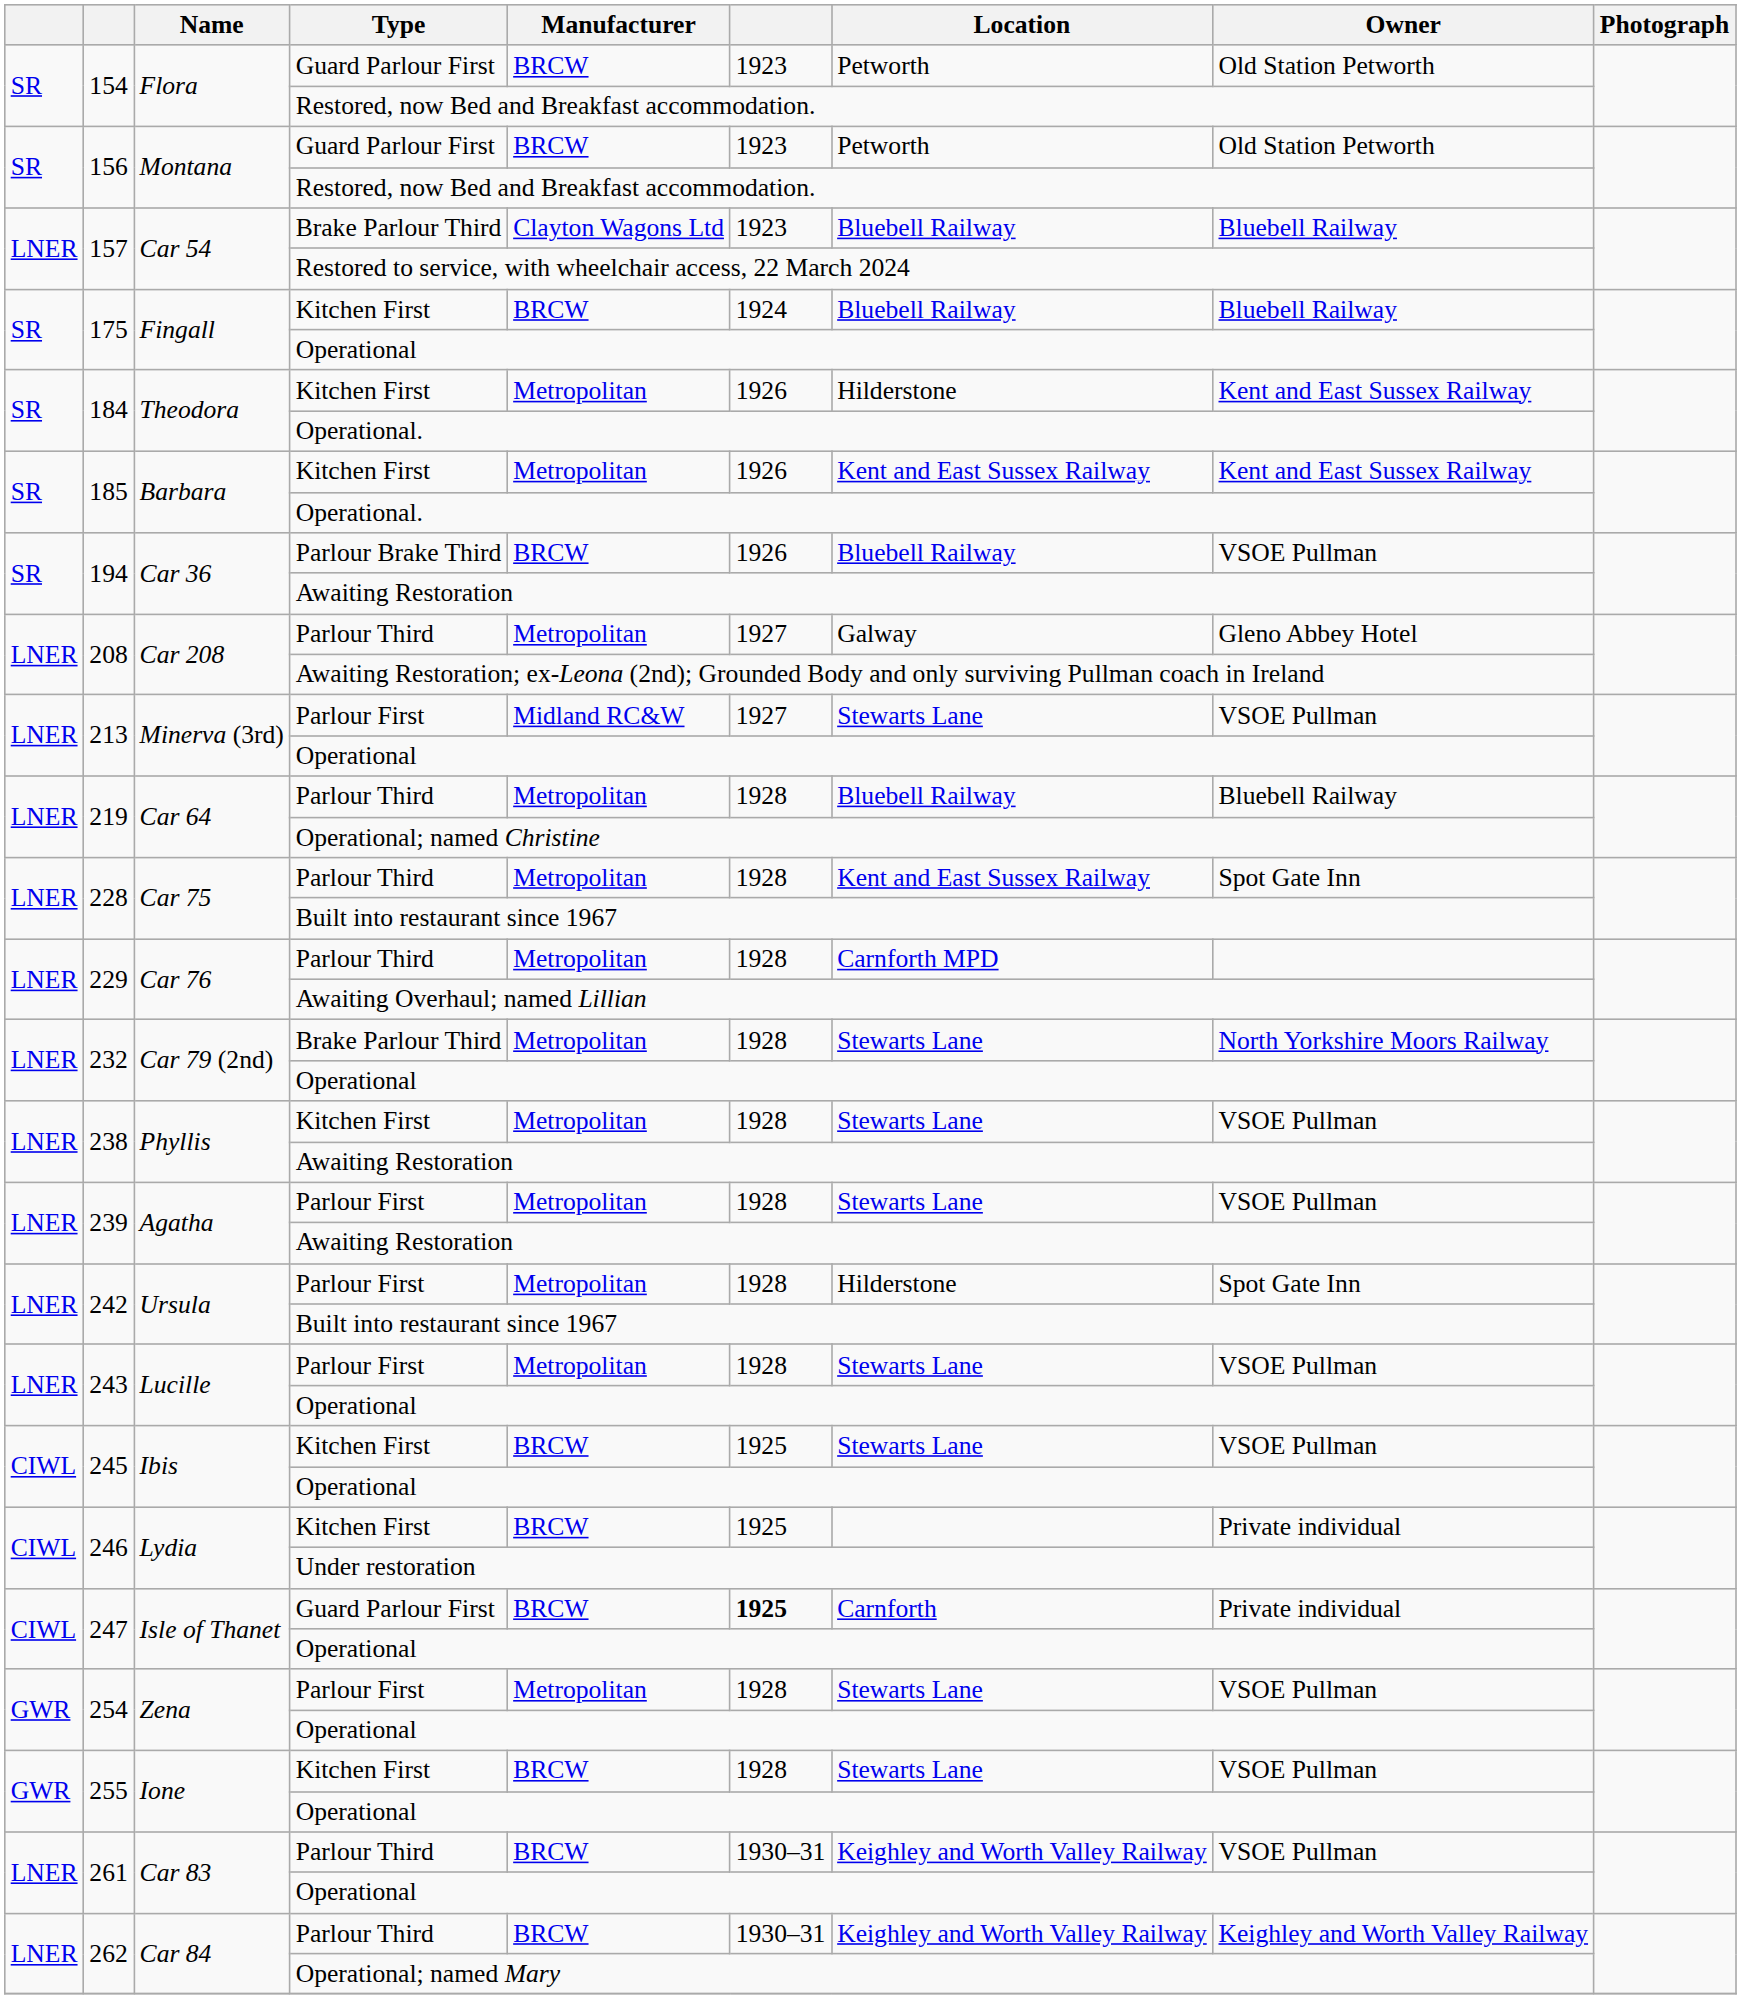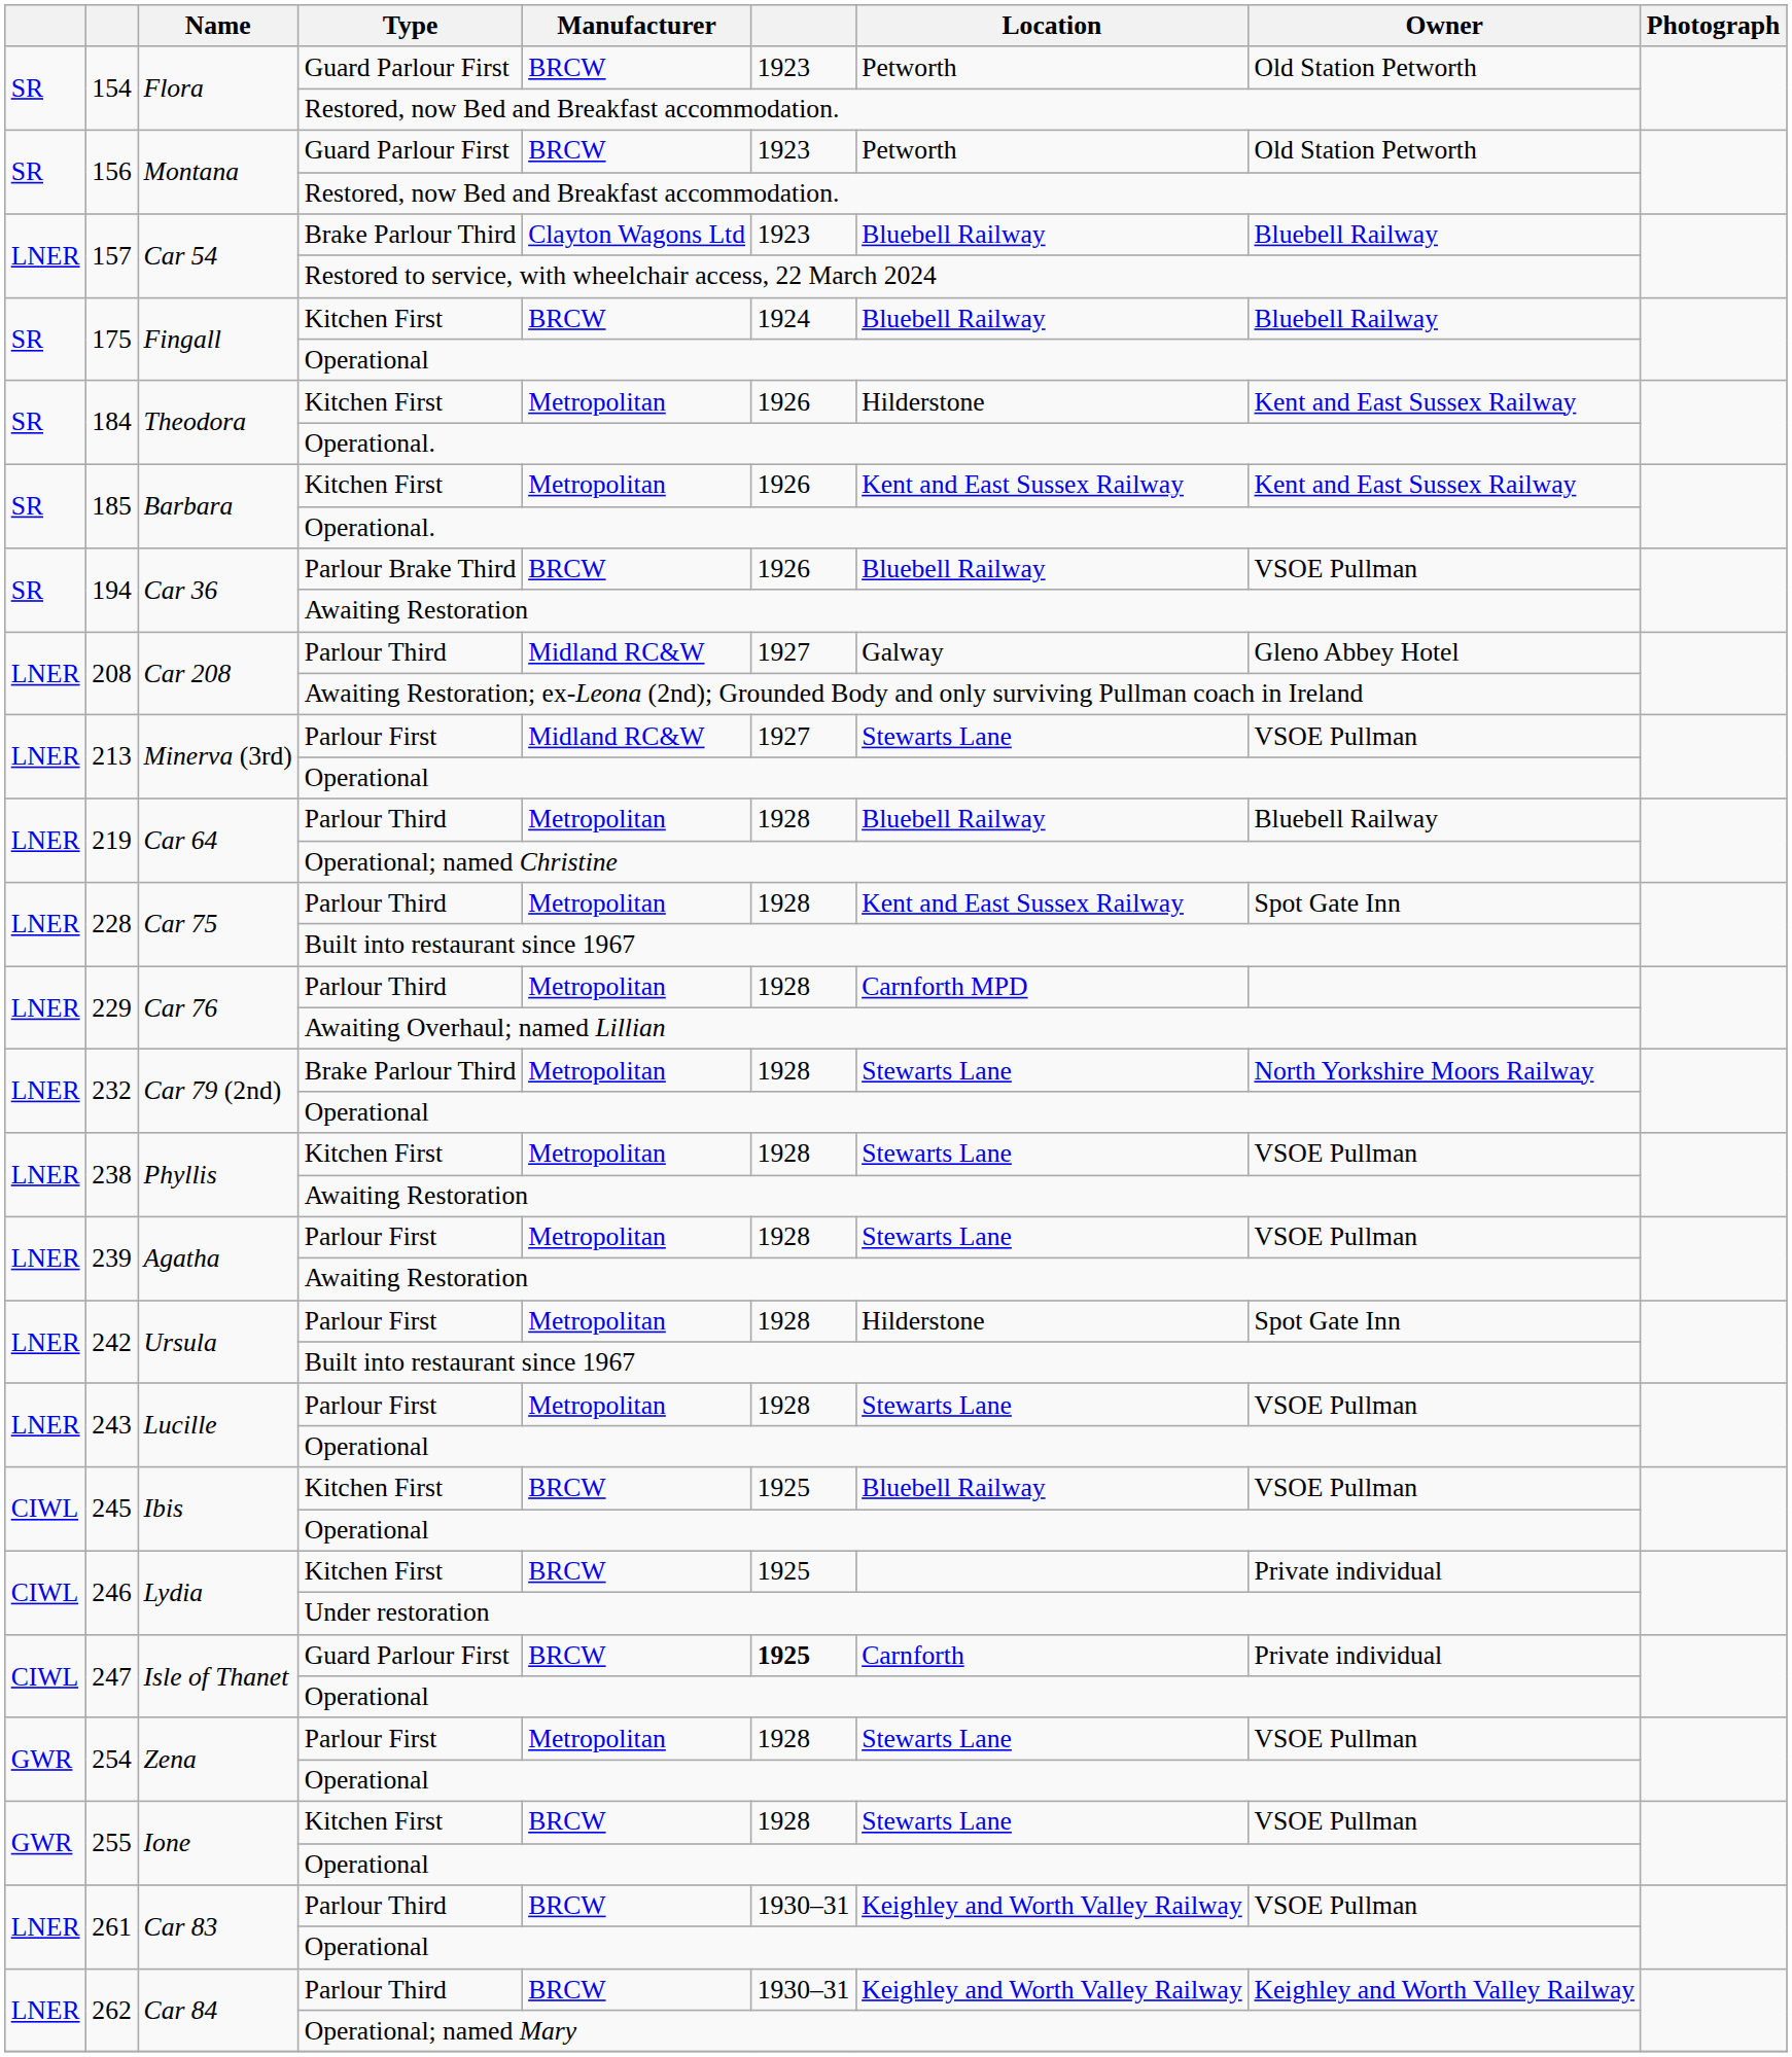 <table class="wikitable sortable">
 <tr>
 <th></th>
 <th></th>
 <th>Name</th>
 <th>Type</th>
 <th>Manufacturer</th>
 <th></th>
 <th>Location</th>
 <th>Owner</th>
 <th class="unsortable">Photograph</th>
 </tr>
 <tr>
 <td rowspan="2"><a href='#'>SR</a></td>
 <td rowspan="2">154</td>
 <td rowspan="2"><em>Flora</em></td>
 <td>Guard Parlour First</td>
 <td><a href='#'>BRCW</a></td>
 <td>1923</td>
 <td>Petworth</td>
 <td>Old Station Petworth</td>
 <td rowspan="2"></td>
 </tr>
 <tr>
 <td colspan="5">Restored, now Bed and Breakfast accommodation.</td>
 </tr>
 <tr>
 <td rowspan="2"><a href='#'>SR</a></td>
 <td rowspan="2">156</td>
 <td rowspan="2"><em>Montana</em></td>
 <td>Guard Parlour First</td>
 <td><a href='#'>BRCW</a></td>
 <td>1923</td>
 <td>Petworth</td>
 <td>Old Station Petworth</td>
 <td rowspan="2"></td>
 </tr>
 <tr>
 <td colspan="5">Restored, now Bed and Breakfast accommodation.</td>
 </tr>
 <tr>
 <td rowspan="2"><a href='#'>LNER</a></td>
 <td rowspan="2">157</td>
 <td rowspan="2"><em>Car 54</em></td>
 <td>Brake Parlour Third</td>
 <td><a href='#'>Clayton Wagons Ltd</a></td>
 <td>1923</td>
 <td><a href='#'>Bluebell Railway</a></td>
 <td><a href='#'>Bluebell Railway</a></td>
 <td rowspan="2"></td>
 </tr>
 <tr>
 <td colspan="5">Restored to service, with wheelchair access, 22 March 2024</td>
 </tr>
 <tr>
 <td rowspan="2"><a href='#'>SR</a></td>
 <td rowspan="2">175</td>
 <td rowspan="2"><em>Fingall</em></td>
 <td>Kitchen First</td>
 <td><a href='#'>BRCW</a></td>
 <td>1924</td>
 <td><a href='#'>Bluebell Railway</a></td>
 <td><a href='#'>Bluebell Railway</a></td>
 <td rowspan="2"></td>
 </tr>
 <tr>
 <td colspan="5">Operational</td>
 </tr>
 <tr>
 <td rowspan="2"><a href='#'>SR</a></td>
 <td rowspan="2">184</td>
 <td rowspan="2"><em>Theodora</em></td>
 <td>Kitchen First</td>
 <td><a href='#'>Metropolitan</a></td>
 <td>1926</td>
 <td>Hilderstone</td>
 <td><a href='#'>Kent and East Sussex Railway</a></td>
 <td rowspan="2"></td>
 </tr>
 <tr>
 <td colspan="5">Operational.</td>
 </tr>
 <tr>
 <td rowspan="2"><a href='#'>SR</a></td>
 <td rowspan="2">185</td>
 <td rowspan="2"><em>Barbara</em></td>
 <td>Kitchen First</td>
 <td><a href='#'>Metropolitan</a></td>
 <td>1926</td>
 <td><a href='#'>Kent and East Sussex Railway</a></td>
 <td><a href='#'>Kent and East Sussex Railway</a></td>
 <td rowspan="2"></td>
 </tr>
 <tr>
 <td colspan="5">Operational.</td>
 </tr>
 <tr>
 <td rowspan="2"><a href='#'>SR</a></td>
 <td rowspan="2">194</td>
 <td rowspan="2"><em>Car 36</em></td>
 <td>Parlour Brake Third</td>
 <td><a href='#'>BRCW</a></td>
 <td>1926</td>
 <td><a href='#'>Bluebell Railway</a></td>
 <td>VSOE Pullman</td>
 <td rowspan="2"></td>
 </tr>
 <tr>
 <td colspan="5">Awaiting Restoration</td>
 </tr>
 <tr>
 <td rowspan="2"><a href='#'>LNER</a></td>
 <td rowspan="2">208</td>
 <td rowspan="2"><em>Car 208</em></td>
 <td>Parlour Third</td>
-<td><a href='#'>Metropolitan</a></td>
+<td><a href='#'>Midland RC&W</a></td>
 <td>1927</td>
 <td>Galway</td>
 <td>Gleno Abbey Hotel</td>
 <td rowspan="2"></td>
 </tr>
 <tr>
 <td colspan="5">Awaiting Restoration; ex-<em>Leona</em> (2nd); Grounded Body and only surviving Pullman coach in Ireland</td>
 </tr>
 <tr>
 <td rowspan="2"><a href='#'>LNER</a></td>
 <td rowspan="2">213</td>
 <td rowspan="2"><em>Minerva</em> (3rd)</td>
 <td>Parlour First</td>
 <td><a href='#'>Midland RC&W</a></td>
 <td>1927</td>
 <td><a href='#'>Stewarts Lane</a></td>
 <td>VSOE Pullman</td>
 <td rowspan="2"></td>
 </tr>
 <tr>
 <td colspan="5">Operational</td>
 </tr>
 <tr>
 <td rowspan="2"><a href='#'>LNER</a></td>
 <td rowspan="2">219</td>
 <td rowspan="2"><em>Car 64</em></td>
 <td>Parlour Third</td>
 <td><a href='#'>Metropolitan</a></td>
 <td>1928</td>
 <td><a href='#'>Bluebell Railway</a></td>
 <td>Bluebell Railway</td>
 <td rowspan="2"></td>
 </tr>
 <tr>
 <td colspan="5">Operational; named <em>Christine</em></td>
 </tr>
 <tr>
 <td rowspan="2"><a href='#'>LNER</a></td>
 <td rowspan="2">228</td>
 <td rowspan="2"><em>Car 75</em></td>
 <td>Parlour Third</td>
 <td><a href='#'>Metropolitan</a></td>
 <td>1928</td>
 <td><a href='#'>Kent and East Sussex Railway</a></td>
 <td>Spot Gate Inn</td>
 <td rowspan="2"></td>
 </tr>
 <tr>
 <td colspan="5">Built into restaurant since 1967</td>
 </tr>
 <tr>
 <td rowspan="2"><a href='#'>LNER</a></td>
 <td rowspan="2">229</td>
 <td rowspan="2"><em>Car 76</em></td>
 <td>Parlour Third</td>
 <td><a href='#'>Metropolitan</a></td>
 <td>1928</td>
 <td><a href='#'>Carnforth MPD</a></td>
 <td></td>
 <td rowspan="2"></td>
 </tr>
 <tr>
 <td colspan="5">Awaiting Overhaul; named <em>Lillian</em></td>
 </tr>
 <tr>
 <td rowspan="2"><a href='#'>LNER</a></td>
 <td rowspan="2">232</td>
 <td rowspan="2"><em>Car 79</em> (2nd)</td>
 <td>Brake Parlour Third</td>
 <td><a href='#'>Metropolitan</a></td>
 <td>1928</td>
 <td><a href='#'>Stewarts Lane</a></td>
 <td><a href='#'>North Yorkshire Moors Railway</a></td>
 <td rowspan="2"></td>
 </tr>
 <tr>
 <td colspan="5">Operational</td>
 </tr>
 <tr>
 <td rowspan="2"><a href='#'>LNER</a></td>
 <td rowspan="2">238</td>
 <td rowspan="2"><em>Phyllis</em></td>
 <td>Kitchen First</td>
 <td><a href='#'>Metropolitan</a></td>
 <td>1928</td>
 <td><a href='#'>Stewarts Lane</a></td>
 <td>VSOE Pullman</td>
 <td rowspan="2"></td>
 </tr>
 <tr>
 <td colspan="5">Awaiting Restoration</td>
 </tr>
 <tr>
 <td rowspan="2"><a href='#'>LNER</a></td>
 <td rowspan="2">239</td>
 <td rowspan="2"><em>Agatha</em></td>
 <td>Parlour First</td>
 <td><a href='#'>Metropolitan</a></td>
 <td>1928</td>
 <td><a href='#'>Stewarts Lane</a></td>
 <td>VSOE Pullman</td>
 <td rowspan="2"></td>
 </tr>
 <tr>
 <td colspan="5">Awaiting Restoration</td>
 </tr>
 <tr>
 <td rowspan="2"><a href='#'>LNER</a></td>
 <td rowspan="2">242</td>
 <td rowspan="2"><em>Ursula</em></td>
 <td>Parlour First</td>
 <td><a href='#'>Metropolitan</a></td>
 <td>1928</td>
 <td>Hilderstone</td>
 <td>Spot Gate Inn</td>
 <td rowspan="2"></td>
 </tr>
 <tr>
 <td colspan="5">Built into restaurant since 1967</td>
 </tr>
 <tr>
 <td rowspan="2"><a href='#'>LNER</a></td>
 <td rowspan="2">243</td>
 <td rowspan="2"><em>Lucille</em></td>
 <td>Parlour First</td>
 <td><a href='#'>Metropolitan</a></td>
 <td>1928</td>
 <td><a href='#'>Stewarts Lane</a></td>
 <td>VSOE Pullman</td>
 <td rowspan="2"></td>
 </tr>
 <tr>
 <td colspan="5">Operational</td>
 </tr>
 <tr>
 <td rowspan="2"><a href='#'>CIWL</a></td>
 <td rowspan="2">245</td>
 <td rowspan="2"><em>Ibis</em></td>
 <td>Kitchen First</td>
 <td><a href='#'>BRCW</a></td>
 <td>1925</td>
-<td><a href='#'>Stewarts Lane</a></td>
+<td><a href='#'>Bluebell Railway</a></td>
 <td>VSOE Pullman</td>
 <td rowspan="2"></td>
 </tr>
 <tr>
 <td colspan="5">Operational</td>
 </tr>
 <tr>
 <td rowspan="2"><a href='#'>CIWL</a></td>
 <td rowspan="2">246</td>
 <td rowspan="2"><em>Lydia</em></td>
 <td>Kitchen First</td>
 <td><a href='#'>BRCW</a></td>
 <td>1925</td>
 <td></td>
 <td>Private individual</td>
 <td rowspan="2"></td>
 </tr>
 <tr>
 <td colspan="5">Under restoration</td>
 </tr>
 <tr>
 <td rowspan="2"><a href='#'>CIWL</a></td>
 <td rowspan="2">247</td>
 <td rowspan="2"><em>Isle of Thanet</em></td>
 <td>Guard Parlour First</td>
 <td><a href='#'>BRCW</a></td>
 <td><strong>1925</strong></td>
 <td><a href='#'>Carnforth</a></td>
 <td>Private individual</td>
 <td rowspan="2"></td>
 </tr>
 <tr>
 <td colspan="5">Operational</td>
 </tr>
 <tr>
 <td rowspan="2"><a href='#'>GWR</a></td>
 <td rowspan="2">254</td>
 <td rowspan="2"><em>Zena</em></td>
 <td>Parlour First</td>
 <td><a href='#'>Metropolitan</a></td>
 <td>1928</td>
 <td><a href='#'>Stewarts Lane</a></td>
 <td>VSOE Pullman</td>
 <td rowspan="2"></td>
 </tr>
 <tr>
 <td colspan="5">Operational</td>
 </tr>
 <tr>
 <td rowspan="2"><a href='#'>GWR</a></td>
 <td rowspan="2">255</td>
 <td rowspan="2"><em>Ione</em></td>
 <td>Kitchen First</td>
 <td><a href='#'>BRCW</a></td>
 <td>1928</td>
 <td><a href='#'>Stewarts Lane</a></td>
 <td>VSOE Pullman</td>
 <td rowspan="2"></td>
 </tr>
 <tr>
 <td colspan="5">Operational</td>
 </tr>
 <tr>
 <td rowspan="2"><a href='#'>LNER</a></td>
 <td rowspan="2">261</td>
 <td rowspan="2"><em>Car 83</em></td>
 <td>Parlour Third</td>
 <td><a href='#'>BRCW</a></td>
 <td>1930–31</td>
 <td><a href='#'>Keighley and Worth Valley Railway</a></td>
 <td>VSOE Pullman</td>
 <td rowspan="2"></td>
 </tr>
 <tr>
 <td colspan="5">Operational</td>
 </tr>
 <tr>
 <td rowspan="2"><a href='#'>LNER</a></td>
 <td rowspan="2">262</td>
 <td rowspan="2"><em>Car 84</em></td>
 <td>Parlour Third</td>
 <td><a href='#'>BRCW</a></td>
 <td>1930–31</td>
 <td><a href='#'>Keighley and Worth Valley Railway</a></td>
 <td><a href='#'>Keighley and Worth Valley Railway</a></td>
 <td rowspan="2"></td>
 </tr>
 <tr>
 <td colspan="5">Operational; named <em>Mary</em></td>
 </tr>
 <tr>
 </tr>
 </table>
